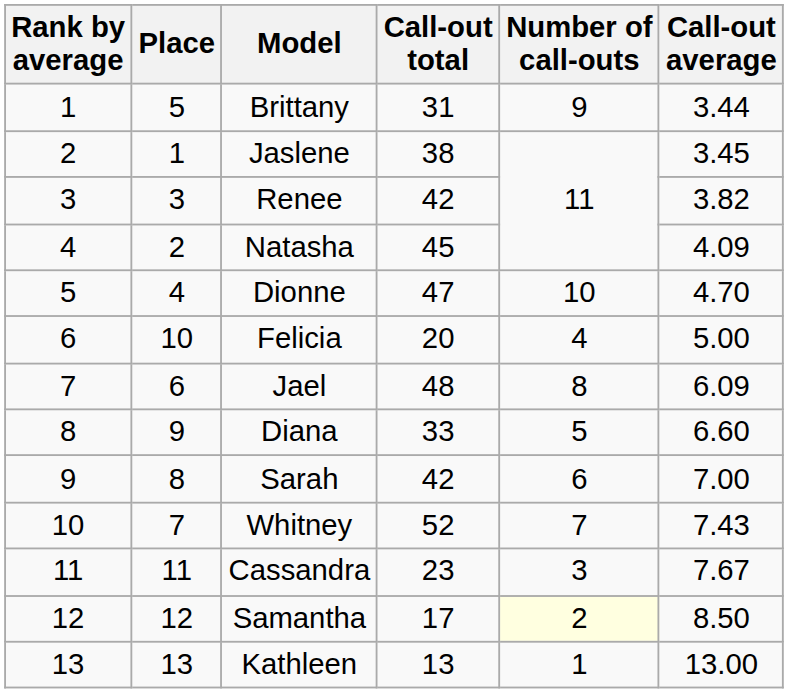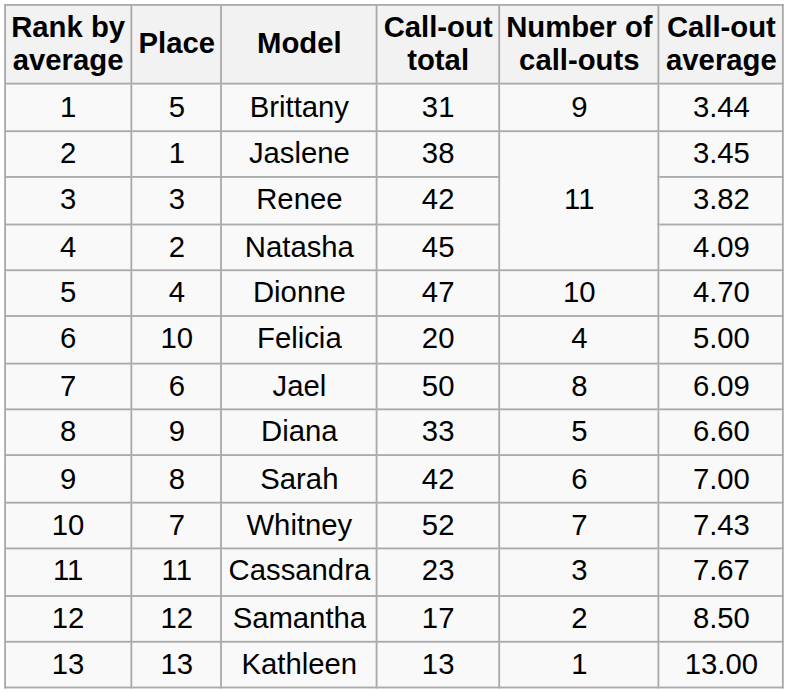 <table class="wikitable sortable" style="margin:auto; text-align:center; white-space:nowrap">
 <tr>
 <th>Rank by<br>average</th>
 <th>Place</th>
 <th>Model</th>
 <th>Call-out<br>total</th>
 <th>Number of<br>call-outs</th>
 <th>Call-out<br>average</th>
 </tr>
 <tr>
 <td>1</td>
 <td>5</td>
 <td>Brittany</td>
 <td>31</td>
 <td>9</td>
 <td>3.44</td>
 </tr>
 <tr>
 <td>2</td>
 <td>1</td>
 <td>Jaslene</td>
 <td>38</td>
 <td rowspan="3">11</td>
 <td>3.45</td>
 </tr>
 <tr>
 <td>3</td>
 <td>3</td>
 <td>Renee</td>
 <td>42</td>
 <td>3.82</td>
 </tr>
 <tr>
 <td>4</td>
 <td>2</td>
 <td>Natasha</td>
 <td>45</td>
 <td>4.09</td>
 </tr>
 <tr>
 <td>5</td>
 <td>4</td>
 <td>Dionne</td>
 <td>47</td>
 <td>10</td>
 <td>4.70</td>
 </tr>
 <tr>
 <td>6</td>
 <td>10</td>
 <td>Felicia</td>
 <td>20</td>
 <td>4</td>
 <td>5.00</td>
 </tr>
 <tr>
 <td>7</td>
 <td>6</td>
 <td>Jael</td>
-<td>48</td>
+<td>50</td>
 <td>8</td>
 <td>6.09</td>
 </tr>
 <tr>
 <td>8</td>
 <td>9</td>
 <td>Diana</td>
 <td>33</td>
 <td>5</td>
 <td>6.60</td>
 </tr>
 <tr>
 <td>9</td>
 <td>8</td>
 <td>Sarah</td>
 <td>42</td>
 <td>6</td>
 <td>7.00</td>
 </tr>
 <tr>
 <td>10</td>
 <td>7</td>
 <td>Whitney</td>
 <td>52</td>
 <td>7</td>
 <td>7.43</td>
 </tr>
 <tr>
 <td>11</td>
 <td>11</td>
 <td>Cassandra</td>
 <td>23</td>
 <td>3</td>
 <td>7.67</td>
 </tr>
 <tr>
 <td>12</td>
 <td>12</td>
 <td>Samantha</td>
 <td>17</td>
-<td style="background: lightyellow;">2</td>
+<td>2</td>
 <td>8.50</td>
 </tr>
 <tr>
 <td>13</td>
 <td>13</td>
 <td>Kathleen</td>
 <td>13</td>
 <td>1</td>
 <td>13.00</td>
 </tr>
 </table>
